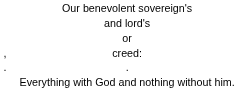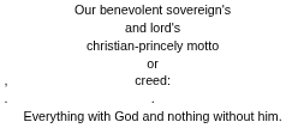 <table style="text-align: center">
 <tr>
 <td>    </td>
 <td>Our benevolent sovereign's</td>
 </tr>
 <tr>
 <td></td>
 <td>and lord's</td>
+</tr>
+<tr>
+<td></td>
+<td>christian-princely motto</td>
 </tr>
 <tr>
 <td></td>
 <td>or</td>
 </tr>
 <tr>
 <td>,</td>
 <td>creed:</td>
 </tr>
 <tr>
 <td>.</td>
 <td>.</td>
 </tr>
 <tr>
 <td></td>
 <td>  Everything with God and nothing without him.  </td>
 </tr>
 </table>
